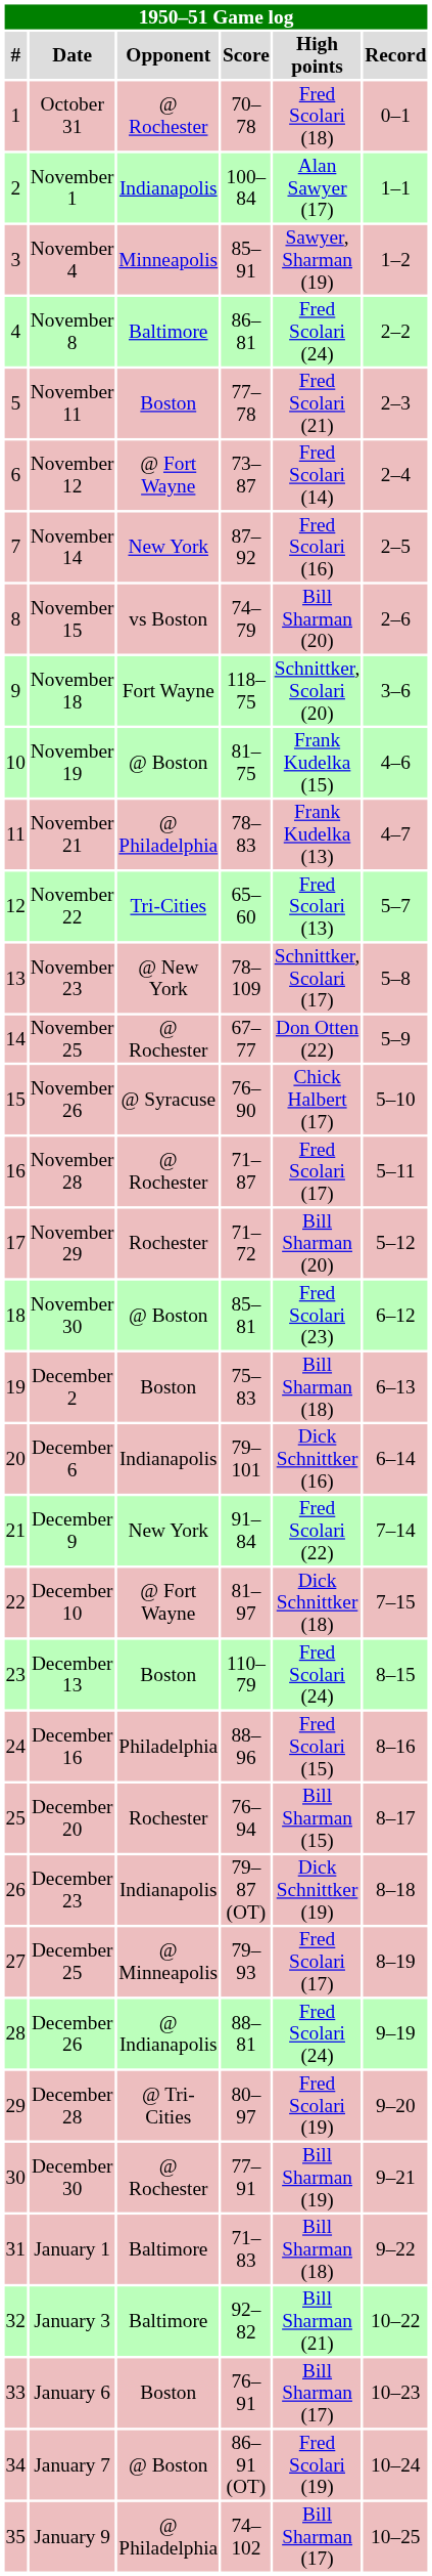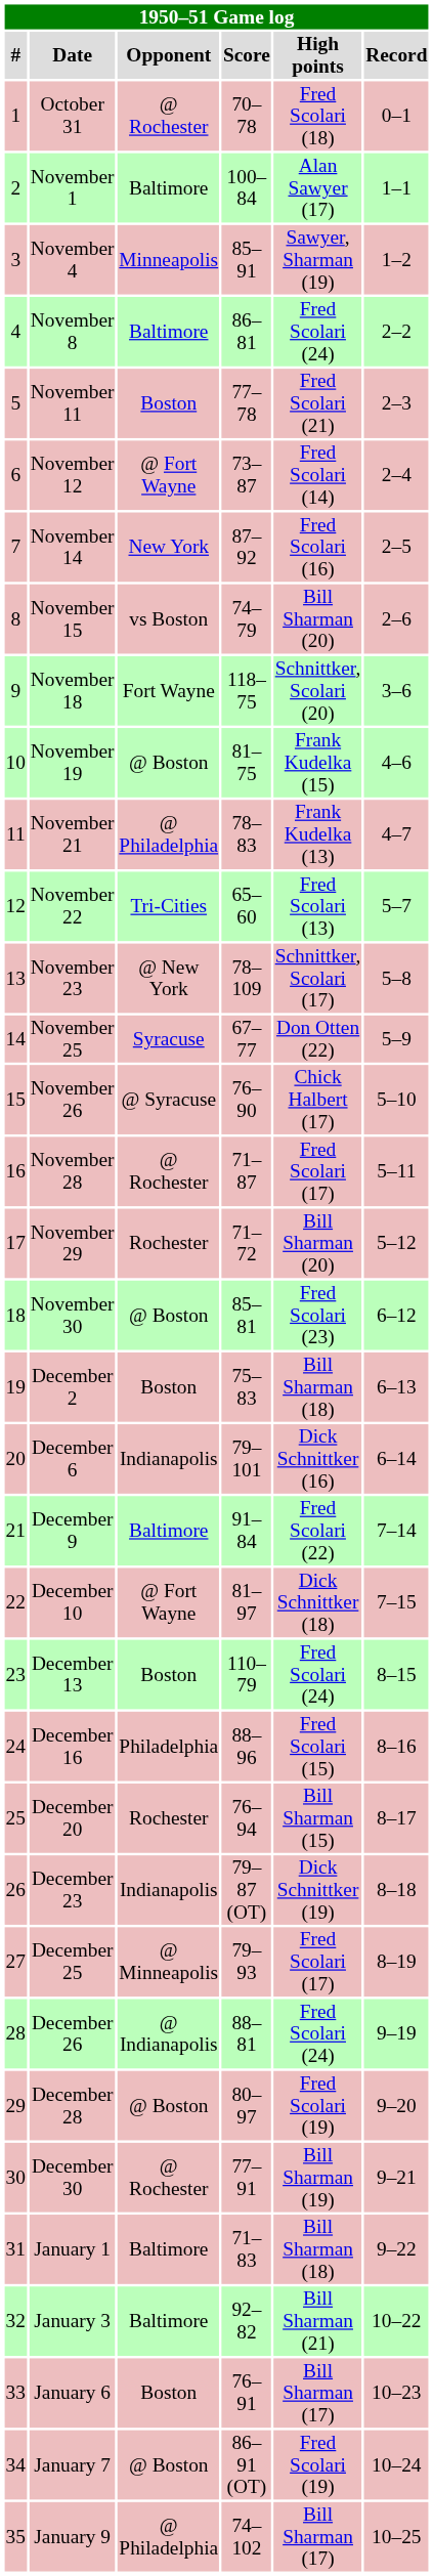 <table class="toccolours collapsible" width=50% style="clear:both; margin:1.5em auto; text-align:center">
 <tr>
 <th colspan=11 style="background:#008000; color:white;">1950–51 Game log</th>
 </tr>
 <tr align="center" bgcolor="#dddddd">
 <td><strong>#</strong></td>
 <td><strong>Date</strong></td>
 <td><strong>Opponent</strong></td>
 <td><strong>Score</strong></td>
 <td><strong> High points</strong></td>
 <td><strong>Record</strong></td>
 </tr>
 <tr align="center" bgcolor="edbebf">
 <td>1</td>
 <td>October 31</td>
 <td>@ <a href='#'>Rochester</a></td>
 <td>70–78</td>
 <td><a href='#'>Fred Scolari</a> (18)</td>
 <td>0–1</td>
 </tr>
 <tr align="center" bgcolor="bbffbb">
 <td>2</td>
 <td>November 1</td>
-<td><a href='#'>Indianapolis</a></td>
+<td>Baltimore</td>
 <td>100–84</td>
 <td><a href='#'>Alan Sawyer</a> (17)</td>
 <td>1–1</td>
 </tr>
 <tr align="center" bgcolor="edbebf">
 <td>3</td>
 <td>November 4</td>
 <td><a href='#'>Minneapolis</a></td>
 <td>85–91</td>
 <td><a href='#'>Sawyer</a>, <a href='#'>Sharman</a> (19)</td>
 <td>1–2</td>
 </tr>
 <tr align="center" bgcolor="bbffbb">
 <td>4</td>
 <td>November 8</td>
 <td><a href='#'>Baltimore</a></td>
 <td>86–81</td>
 <td><a href='#'>Fred Scolari</a> (24)</td>
 <td>2–2</td>
 </tr>
 <tr align="center" bgcolor="edbebf">
 <td>5</td>
 <td>November 11</td>
 <td><a href='#'>Boston</a></td>
 <td>77–78</td>
 <td><a href='#'>Fred Scolari</a> (21)</td>
 <td>2–3</td>
 </tr>
 <tr align="center" bgcolor="edbebf">
 <td>6</td>
 <td>November 12</td>
 <td>@ <a href='#'>Fort Wayne</a></td>
 <td>73–87</td>
 <td><a href='#'>Fred Scolari</a> (14)</td>
 <td>2–4</td>
 </tr>
 <tr align="center" bgcolor="edbebf">
 <td>7</td>
 <td>November 14</td>
 <td><a href='#'>New York</a></td>
 <td>87–92</td>
 <td><a href='#'>Fred Scolari</a> (16)</td>
 <td>2–5</td>
 </tr>
 <tr align="center" bgcolor="edbebf">
 <td>8</td>
 <td>November 15</td>
 <td>vs Boston</td>
 <td>74–79</td>
 <td><a href='#'>Bill Sharman</a> (20)</td>
 <td>2–6</td>
 </tr>
 <tr align="center" bgcolor="bbffbb">
 <td>9</td>
 <td>November 18</td>
 <td>Fort Wayne</td>
 <td>118–75</td>
 <td><a href='#'>Schnittker</a>, <a href='#'>Scolari</a> (20)</td>
 <td>3–6</td>
 </tr>
 <tr align="center" bgcolor="bbffbb">
 <td>10</td>
 <td>November 19</td>
 <td>@ Boston</td>
 <td>81–75</td>
 <td><a href='#'>Frank Kudelka</a> (15)</td>
 <td>4–6</td>
 </tr>
 <tr align="center" bgcolor="edbebf">
 <td>11</td>
 <td>November 21</td>
 <td>@ <a href='#'>Philadelphia</a></td>
 <td>78–83</td>
 <td><a href='#'>Frank Kudelka</a> (13)</td>
 <td>4–7</td>
 </tr>
 <tr align="center" bgcolor="bbffbb">
 <td>12</td>
 <td>November 22</td>
 <td><a href='#'>Tri-Cities</a></td>
 <td>65–60</td>
 <td><a href='#'>Fred Scolari</a> (13)</td>
 <td>5–7</td>
 </tr>
 <tr align="center" bgcolor="edbebf">
 <td>13</td>
 <td>November 23</td>
 <td>@ New York</td>
 <td>78–109</td>
 <td><a href='#'>Schnittker</a>, <a href='#'>Scolari</a> (17)</td>
 <td>5–8</td>
 </tr>
 <tr align="center" bgcolor="edbebf">
 <td>14</td>
 <td>November 25</td>
-<td>@ Rochester</td>
+<td><a href='#'>Syracuse</a></td>
 <td>67–77</td>
 <td><a href='#'>Don Otten</a> (22)</td>
 <td>5–9</td>
 </tr>
 <tr align="center" bgcolor="edbebf">
 <td>15</td>
 <td>November 26</td>
 <td>@ Syracuse</td>
 <td>76–90</td>
 <td><a href='#'>Chick Halbert</a> (17)</td>
 <td>5–10</td>
 </tr>
 <tr align="center" bgcolor="edbebf">
 <td>16</td>
 <td>November 28</td>
 <td>@ Rochester</td>
 <td>71–87</td>
 <td><a href='#'>Fred Scolari</a> (17)</td>
 <td>5–11</td>
 </tr>
 <tr align="center" bgcolor="edbebf">
 <td>17</td>
 <td>November 29</td>
 <td>Rochester</td>
 <td>71–72</td>
 <td><a href='#'>Bill Sharman</a> (20)</td>
 <td>5–12</td>
 </tr>
 <tr align="center" bgcolor="bbffbb">
 <td>18</td>
 <td>November 30</td>
 <td>@ Boston</td>
 <td>85–81</td>
 <td><a href='#'>Fred Scolari</a> (23)</td>
 <td>6–12</td>
 </tr>
 <tr align="center" bgcolor="edbebf">
 <td>19</td>
 <td>December 2</td>
 <td>Boston</td>
 <td>75–83</td>
 <td><a href='#'>Bill Sharman</a> (18)</td>
 <td>6–13</td>
 </tr>
 <tr align="center" bgcolor="edbebf">
 <td>20</td>
 <td>December 6</td>
 <td>Indianapolis</td>
 <td>79–101</td>
 <td><a href='#'>Dick Schnittker</a> (16)</td>
 <td>6–14</td>
 </tr>
 <tr align="center" bgcolor="bbffbb">
 <td>21</td>
 <td>December 9</td>
-<td>New York</td>
+<td><a href='#'>Baltimore</a></td>
 <td>91–84</td>
 <td><a href='#'>Fred Scolari</a> (22)</td>
 <td>7–14</td>
 </tr>
 <tr align="center" bgcolor="edbebf">
 <td>22</td>
 <td>December 10</td>
 <td>@ Fort Wayne</td>
 <td>81–97</td>
 <td><a href='#'>Dick Schnittker</a> (18)</td>
 <td>7–15</td>
 </tr>
 <tr align="center" bgcolor="bbffbb">
 <td>23</td>
 <td>December 13</td>
 <td>Boston</td>
 <td>110–79</td>
 <td><a href='#'>Fred Scolari</a> (24)</td>
 <td>8–15</td>
 </tr>
 <tr align="center" bgcolor="edbebf">
 <td>24</td>
 <td>December 16</td>
 <td>Philadelphia</td>
 <td>88–96</td>
 <td><a href='#'>Fred Scolari</a> (15)</td>
 <td>8–16</td>
 </tr>
 <tr align="center" bgcolor="edbebf">
 <td>25</td>
 <td>December 20</td>
 <td>Rochester</td>
 <td>76–94</td>
 <td><a href='#'>Bill Sharman</a> (15)</td>
 <td>8–17</td>
 </tr>
 <tr align="center" bgcolor="edbebf">
 <td>26</td>
 <td>December 23</td>
 <td>Indianapolis</td>
 <td>79–87 (OT)</td>
 <td><a href='#'>Dick Schnittker</a> (19)</td>
 <td>8–18</td>
 </tr>
 <tr align="center" bgcolor="edbebf">
 <td>27</td>
 <td>December 25</td>
 <td>@ Minneapolis</td>
 <td>79–93</td>
 <td><a href='#'>Fred Scolari</a> (17)</td>
 <td>8–19</td>
 </tr>
 <tr align="center" bgcolor="bbffbb">
 <td>28</td>
 <td>December 26</td>
 <td>@ Indianapolis</td>
 <td>88–81</td>
 <td><a href='#'>Fred Scolari</a> (24)</td>
 <td>9–19</td>
 </tr>
 <tr align="center" bgcolor="edbebf">
 <td>29</td>
 <td>December 28</td>
-<td>@ Tri-Cities</td>
+<td>@ Boston</td>
 <td>80–97</td>
 <td><a href='#'>Fred Scolari</a> (19)</td>
 <td>9–20</td>
 </tr>
 <tr align="center" bgcolor="edbebf">
 <td>30</td>
 <td>December 30</td>
 <td>@ Rochester</td>
 <td>77–91</td>
 <td><a href='#'>Bill Sharman</a> (19)</td>
 <td>9–21</td>
 </tr>
 <tr align="center" bgcolor="edbebf">
 <td>31</td>
 <td>January 1</td>
 <td>Baltimore</td>
 <td>71–83</td>
 <td><a href='#'>Bill Sharman</a> (18)</td>
 <td>9–22</td>
 </tr>
 <tr align="center" bgcolor="bbffbb">
 <td>32</td>
 <td>January 3</td>
 <td>Baltimore</td>
 <td>92–82</td>
 <td><a href='#'>Bill Sharman</a> (21)</td>
 <td>10–22</td>
 </tr>
 <tr align="center" bgcolor="edbebf">
 <td>33</td>
 <td>January 6</td>
 <td>Boston</td>
 <td>76–91</td>
 <td><a href='#'>Bill Sharman</a> (17)</td>
 <td>10–23</td>
 </tr>
 <tr align="center" bgcolor="edbebf">
 <td>34</td>
 <td>January 7</td>
 <td>@ Boston</td>
 <td>86–91 (OT)</td>
 <td><a href='#'>Fred Scolari</a> (19)</td>
 <td>10–24</td>
 </tr>
 <tr align="center" bgcolor="edbebf">
 <td>35</td>
 <td>January 9</td>
 <td>@ Philadelphia</td>
 <td>74–102</td>
 <td><a href='#'>Bill Sharman</a> (17)</td>
 <td>10–25</td>
 </tr>
 </table>
